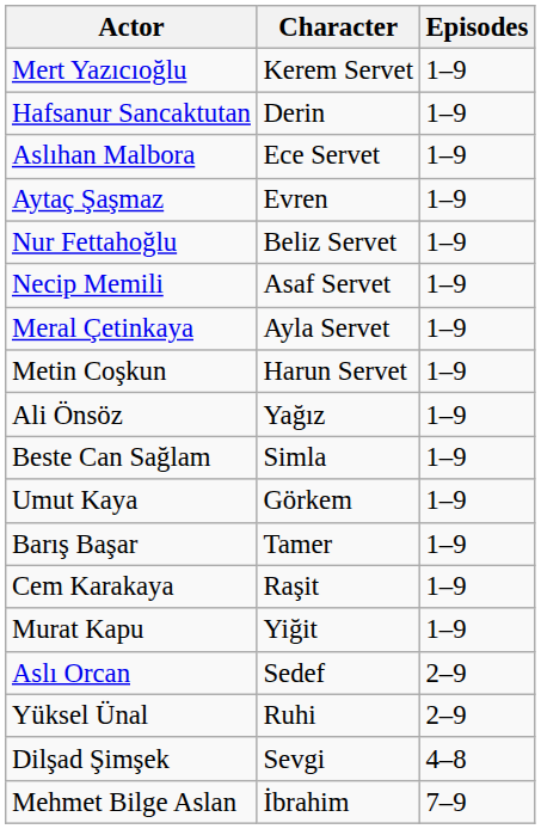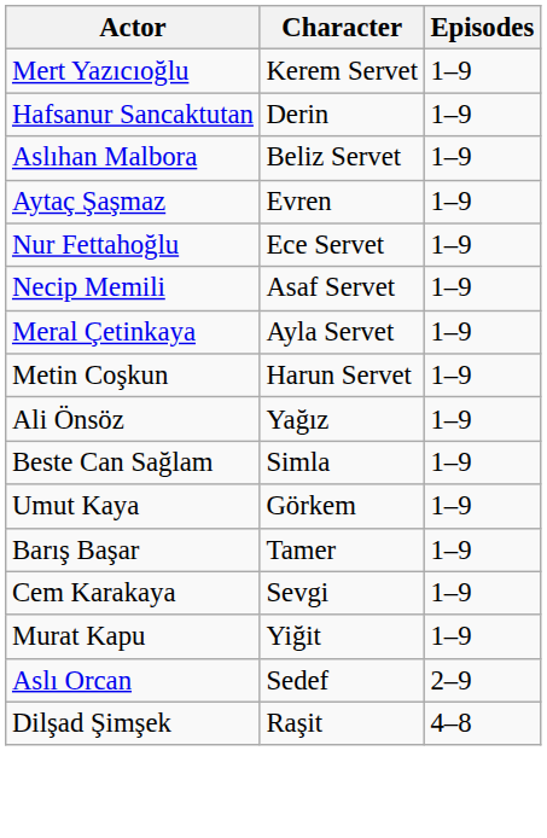 <table class="wikitable">
 <tr>
 <th>Actor</th>
 <th>Character</th>
 <th>Episodes</th>
 </tr>
 <tr>
 <td><a href='#'>Mert Yazıcıoğlu</a></td>
 <td>Kerem Servet</td>
 <td>1–9</td>
 </tr>
 <tr>
 <td><a href='#'>Hafsanur Sancaktutan</a></td>
 <td>Derin</td>
 <td>1–9</td>
 </tr>
 <tr>
 <td><a href='#'>Aslıhan Malbora</a></td>
-<td>Ece Servet</td>
+<td>Beliz Servet</td>
 <td>1–9</td>
 </tr>
 <tr>
 <td><a href='#'>Aytaç Şaşmaz</a></td>
 <td>Evren</td>
 <td>1–9</td>
 </tr>
 <tr>
 <td><a href='#'>Nur Fettahoğlu</a></td>
-<td>Beliz Servet</td>
+<td>Ece Servet</td>
 <td>1–9</td>
 </tr>
 <tr>
 <td><a href='#'>Necip Memili</a></td>
 <td>Asaf Servet</td>
 <td>1–9</td>
 </tr>
 <tr>
 <td><a href='#'>Meral Çetinkaya</a></td>
 <td>Ayla Servet</td>
 <td>1–9</td>
 </tr>
 <tr>
 <td>Metin Coşkun</td>
 <td>Harun Servet</td>
 <td>1–9</td>
 </tr>
 <tr>
 <td>Ali Önsöz</td>
 <td>Yağız</td>
 <td>1–9</td>
 </tr>
 <tr>
 <td>Beste Can Sağlam</td>
 <td>Simla</td>
 <td>1–9</td>
 </tr>
 <tr>
 <td>Umut Kaya</td>
 <td>Görkem</td>
 <td>1–9</td>
 </tr>
 <tr>
 <td>Barış Başar</td>
 <td>Tamer</td>
 <td>1–9</td>
 </tr>
 <tr>
 <td>Cem Karakaya</td>
-<td>Raşit</td>
+<td>Sevgi</td>
 <td>1–9</td>
 </tr>
 <tr>
 <td>Murat Kapu</td>
 <td>Yiğit</td>
 <td>1–9</td>
 </tr>
 <tr>
 <td><a href='#'>Aslı Orcan</a></td>
 <td>Sedef</td>
 <td>2–9</td>
 </tr>
 <tr>
-<td>Yüksel Ünal</td>
-<td>Ruhi</td>
-<td>2–9</td>
-</tr>
-<tr>
 <td>Dilşad Şimşek</td>
-<td>Sevgi</td>
+<td>Raşit</td>
 <td>4–8</td>
 </tr>
-<tr>
-<td>Mehmet Bilge Aslan</td>
-<td>İbrahim</td>
-<td>7–9</td>
-</tr>
 </table>
